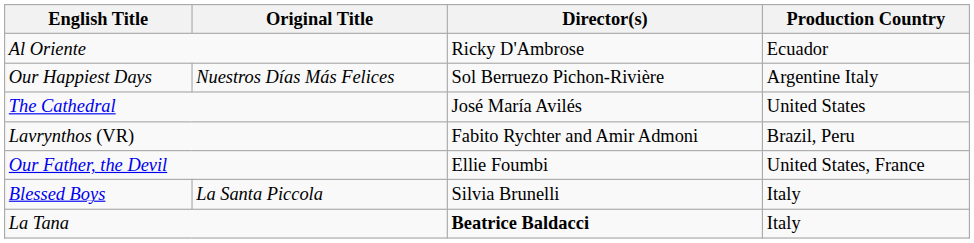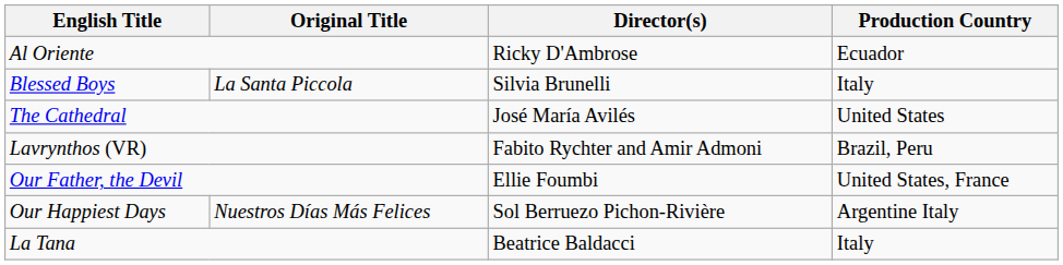 <table class="wikitable" style="width:95%">
 <tr>
 <th>English Title</th>
 <th>Original Title</th>
 <th>Director(s)</th>
 <th>Production Country</th>
 </tr>
 <tr>
 <td colspan="2"><em>Al Oriente</em></td>
 <td>Ricky D'Ambrose</td>
 <td>Ecuador</td>
 </tr>
 <tr>
-<td><em>Our Happiest Days</em></td>
-<td><em>Nuestros Días Más Felices</em></td>
-<td>Sol Berruezo Pichon-Rivière</td>
-<td>Argentine  Italy</td>
+<td><em><a href='#'>Blessed Boys</a></em></td>
+<td><em>La Santa Piccola</em></td>
+<td>Silvia Brunelli</td>
+<td>Italy</td>
 </tr>
 <tr>
 <td colspan="2"><em><a href='#'> The Cathedral</a></em></td>
 <td>José María Avilés</td>
 <td>United States</td>
 </tr>
 <tr>
 <td colspan="2"><em>Lavrynthos</em> (VR)</td>
 <td>Fabito Rychter and Amir Admoni</td>
 <td>Brazil, Peru</td>
 </tr>
 <tr>
 <td colspan="2"><em><a href='#'>Our Father, the Devil</a></em></td>
 <td>Ellie Foumbi</td>
 <td>United States, France</td>
 </tr>
 <tr>
-<td><em><a href='#'>Blessed Boys</a></em></td>
-<td><em>La Santa Piccola</em></td>
-<td>Silvia Brunelli</td>
-<td>Italy</td>
+<td><em>Our Happiest Days</em></td>
+<td><em>Nuestros Días Más Felices</em></td>
+<td>Sol Berruezo Pichon-Rivière</td>
+<td>Argentine  Italy</td>
 </tr>
 <tr>
 <td colspan="2"><em>La Tana </em></td>
-<td><strong>Beatrice Baldacci</strong></td>
+<td>Beatrice Baldacci</td>
 <td>Italy</td>
 </tr>
 </table>
